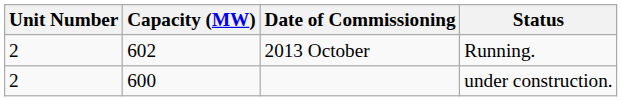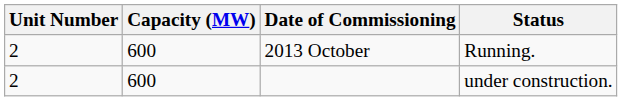 <table class="sortable wikitable">
 <tr>
 <th>Unit Number</th>
 <th>Capacity (<a href='#'>MW</a>)</th>
 <th>Date of Commissioning</th>
 <th>Status</th>
 </tr>
 <tr>
 <td>2</td>
-<td>602</td>
+<td>600</td>
 <td>2013 October</td>
 <td>Running.</td>
 </tr>
 <tr>
 <td>2</td>
 <td>600</td>
 <td></td>
 <td>under construction.</td>
 </tr>
 </table>
